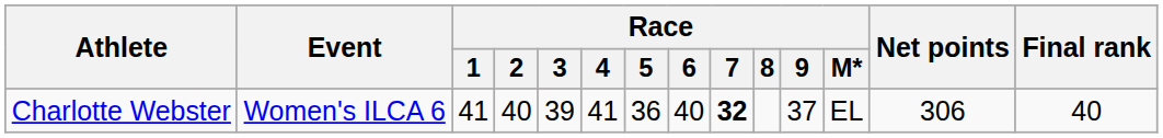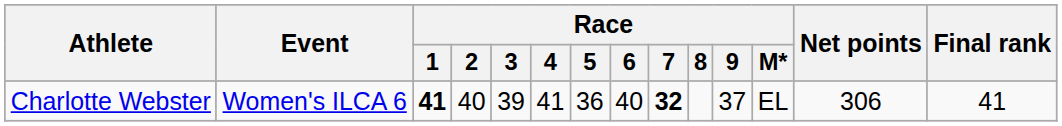 <table class="wikitable" style="font-size:90%">
 <tr>
 <th rowspan="2">Athlete</th>
 <th rowspan="2">Event</th>
 <th colspan="10">Race</th>
 <th rowspan=2>Net points</th>
 <th rowspan=2>Final rank</th>
 </tr>
 <tr style="font-size:95%">
 <th>1</th>
 <th>2</th>
 <th>3</th>
 <th>4</th>
 <th>5</th>
 <th>6</th>
 <th>7</th>
 <th>8</th>
 <th>9</th>
 <th>M*</th>
 </tr>
 <tr align=center>
 <td align=left><a href='#'>Charlotte Webster</a></td>
 <td align=left><a href='#'>Women's ILCA 6</a></td>
-<td>41</td>
+<td><strong>41</strong></td>
 <td>40</td>
 <td>39</td>
 <td>41</td>
 <td>36</td>
 <td>40</td>
 <td><strong>32</strong></td>
 <td></td>
 <td>37</td>
 <td>EL</td>
 <td>306</td>
-<td>40</td>
+<td>41</td>
 </tr>
 </table>
